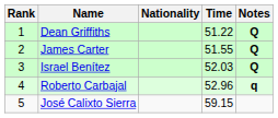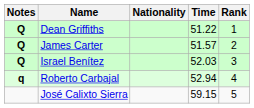 <table class="wikitable sortable" style="text-align:center">
 <tr>
-<th>Rank</th>
+<th>Notes</th>
 <th>Name</th>
 <th>Nationality</th>
 <th>Time</th>
-<th>Notes</th>
+<th>Rank</th>
 </tr>
 <tr bgcolor=ccffcc>
-<td align=center>1</td>
+<td><strong>Q</strong></td>
 <td align=left><a href='#'>Dean Griffiths</a></td>
 <td align=left></td>
 <td>51.22</td>
-<td><strong>Q</strong></td>
+<td align=center>1</td>
 </tr>
 <tr bgcolor=ccffcc>
-<td align=center>2</td>
+<td><strong>Q</strong></td>
 <td align=left><a href='#'>James Carter</a></td>
 <td align=left></td>
-<td>51.55</td>
-<td><strong>Q</strong></td>
+<td>51.57</td>
+<td align=center>2</td>
 </tr>
 <tr bgcolor=ccffcc>
-<td align=center>3</td>
+<td><strong>Q</strong></td>
 <td align=left><a href='#'>Israel Benítez</a></td>
 <td align=left></td>
 <td>52.03</td>
-<td><strong>Q</strong></td>
+<td align=center>3</td>
 </tr>
 <tr bgcolor=ddffdd>
-<td align=center>4</td>
+<td><strong>q</strong></td>
 <td align=left><a href='#'>Roberto Carbajal</a></td>
 <td align=left></td>
-<td>52.96</td>
-<td><strong>q</strong></td>
+<td>52.94</td>
+<td align=center>4</td>
 </tr>
 <tr>
-<td align=center>5</td>
+<td></td>
 <td align=left><a href='#'>José Calixto Sierra</a></td>
 <td align=left></td>
 <td>59.15</td>
-<td></td>
+<td align=center>5</td>
 </tr>
 </table>
